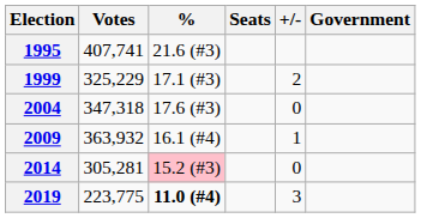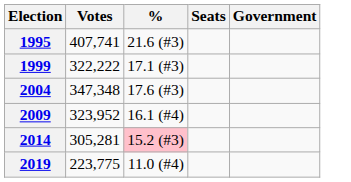 <table class="wikitable" style="text-align:right;">
 <tr>
 <th>Election</th>
 <th>Votes</th>
 <th>%</th>
 <th>Seats</th>
-<th>+/-</th>
 <th>Government</th>
 </tr>
 <tr>
 <th><a href='#'>1995</a></th>
 <td>407,741</td>
 <td>21.6 (#3)</td>
 <td></td>
 <td></td>
-<td></td>
 </tr>
 <tr>
 <th><a href='#'>1999</a></th>
-<td>325,229</td>
+<td>322,222</td>
 <td>17.1 (#3)</td>
 <td></td>
-<td> 2</td>
 <td></td>
 </tr>
 <tr>
 <th><a href='#'>2004</a></th>
-<td>347,318</td>
+<td>347,348</td>
 <td>17.6 (#3)</td>
 <td></td>
-<td> 0</td>
 <td></td>
 </tr>
 <tr>
 <th><a href='#'>2009</a></th>
-<td>363,932</td>
+<td>323,952</td>
 <td>16.1 (#4)</td>
 <td></td>
-<td> 1</td>
 <td></td>
 </tr>
 <tr>
 <th><a href='#'>2014</a></th>
 <td>305,281</td>
 <td style="background: pink;">15.2 (#3)</td>
 <td></td>
-<td> 0</td>
 <td></td>
 </tr>
 <tr>
 <th><a href='#'>2019</a></th>
 <td>223,775</td>
-<td><strong>11.0 (#4)</strong></td>
+<td>11.0 (#4)</td>
 <td></td>
-<td> 3</td>
 <td></td>
 </tr>
 </table>
